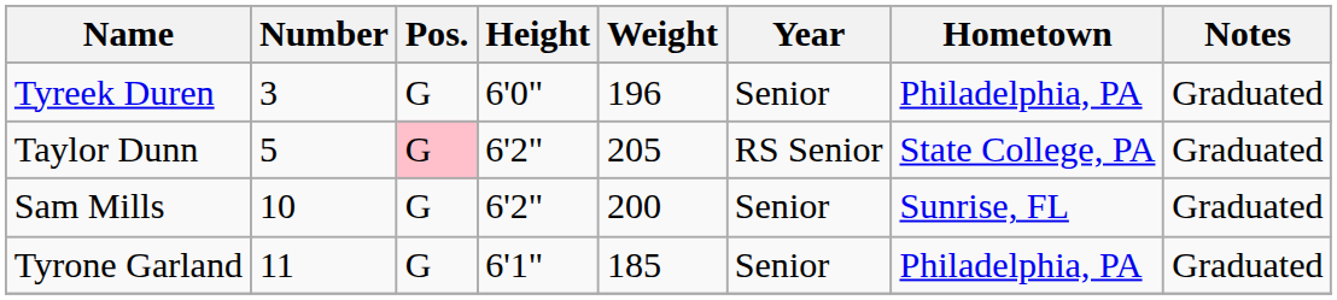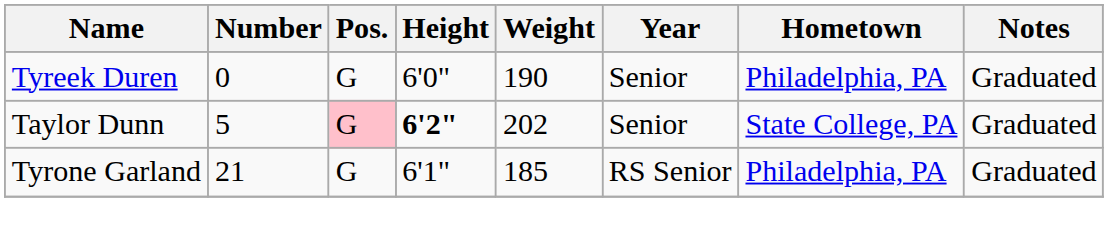 <table class="wikitable sortable" border="1">
 <tr>
 <th>Name</th>
 <th>Number</th>
 <th>Pos.</th>
 <th>Height</th>
 <th>Weight</th>
 <th>Year</th>
 <th>Hometown</th>
 <th class="unsortable">Notes</th>
 </tr>
 <tr>
 <td sortname><a href='#'>Tyreek Duren</a></td>
-<td>3</td>
+<td>0</td>
 <td>G</td>
 <td>6'0"</td>
-<td>196</td>
+<td>190</td>
 <td>Senior</td>
 <td><a href='#'>Philadelphia, PA</a></td>
 <td>Graduated</td>
 </tr>
 <tr>
 <td sortname>Taylor Dunn</td>
 <td>5</td>
 <td style="background: pink;">G</td>
-<td>6'2"</td>
-<td>205</td>
-<td>RS Senior</td>
+<td><strong>6'2"</strong></td>
+<td>202</td>
+<td>Senior</td>
 <td><a href='#'>State College, PA</a></td>
 <td>Graduated</td>
 </tr>
 <tr>
-<td sortname>Sam Mills</td>
-<td>10</td>
-<td>G</td>
-<td>6'2"</td>
-<td>200</td>
-<td>Senior</td>
-<td><a href='#'>Sunrise, FL</a></td>
-<td>Graduated</td>
-</tr>
-<tr>
 <td sortname>Tyrone Garland</td>
-<td>11</td>
+<td>21</td>
 <td>G</td>
 <td>6'1"</td>
 <td>185</td>
-<td>Senior</td>
+<td>RS Senior</td>
 <td><a href='#'>Philadelphia, PA</a></td>
 <td>Graduated</td>
 </tr>
 <tr>
 </tr>
 </table>
